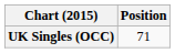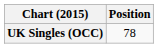 <table class="wikitable plainrowheaders" style="text-align:center">
 <tr>
 <th scope="col">Chart (2015)</th>
 <th scope="col">Position</th>
 </tr>
 <tr>
 <th scope="row">UK Singles (OCC)</th>
-<td>71</td>
+<td>78</td>
 </tr>
 </table>
